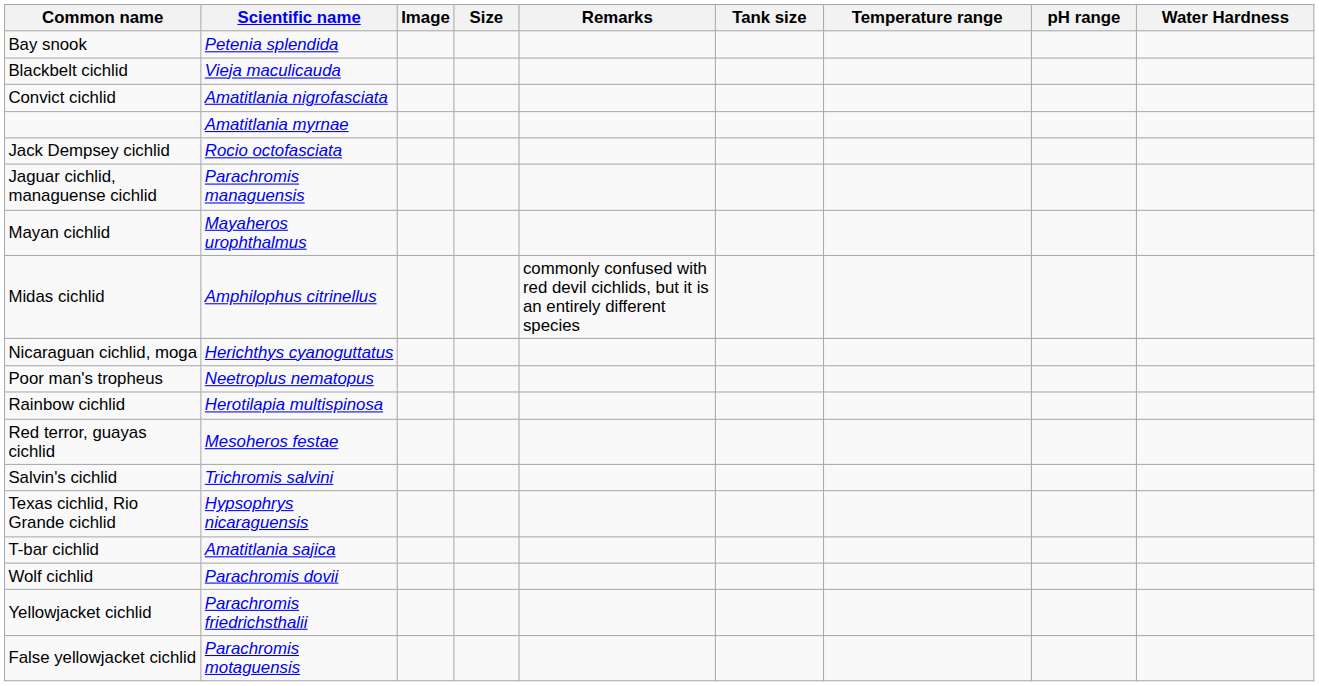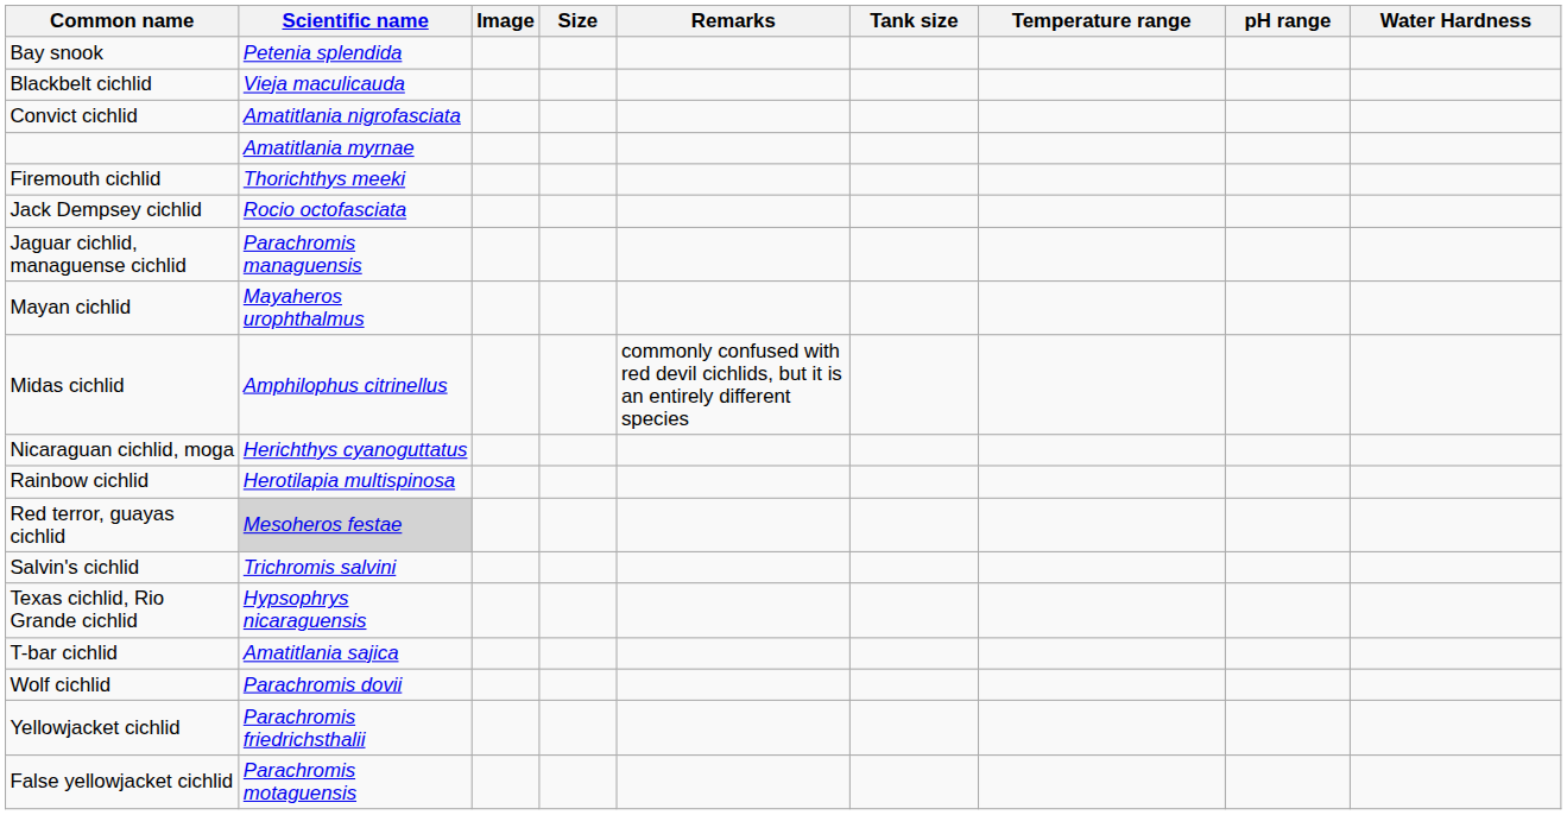 <table class="wikitable sortable">
 <tr>
 <th width="15%">Common name</th>
 <th width="15%"><a href='#'>Scientific name</a></th>
 <th width="1%">Image</th>
 <th width="5%">Size</th>
 <th width="15%">Remarks</th>
 <th>Tank size</th>
 <th class="unsortable">Temperature range</th>
 <th class="unsortable">pH range</th>
 <th>Water Hardness</th>
 </tr>
 <tr>
 <td>Bay snook</td>
 <td><em><a href='#'>Petenia splendida</a></em></td>
 <td align="center"></td>
 <td align="center"></td>
 <td></td>
 <td></td>
 <td></td>
 <td></td>
 <td></td>
 </tr>
 <tr>
 <td>Blackbelt cichlid</td>
 <td><em><a href='#'>Vieja maculicauda</a></em></td>
 <td align="center"></td>
 <td align="center"></td>
 <td></td>
 <td></td>
 <td></td>
 <td></td>
 <td></td>
 </tr>
 <tr>
 <td>Convict cichlid</td>
 <td><em><a href='#'>Amatitlania nigrofasciata</a></em></td>
 <td align="center"></td>
 <td align="center"></td>
 <td></td>
 <td></td>
 <td></td>
 <td></td>
 <td></td>
 </tr>
 <tr>
 <td></td>
 <td><em><a href='#'>Amatitlania myrnae</a></em></td>
+<td align="center"></td>
+<td align="center"></td>
+<td></td>
+<td></td>
+<td></td>
+<td></td>
+<td></td>
+</tr>
+<tr>
+<td>Firemouth cichlid</td>
+<td><em><a href='#'>Thorichthys meeki</a></em></td>
 <td align="center"></td>
 <td align="center"></td>
 <td></td>
 <td></td>
 <td></td>
 <td></td>
 <td></td>
 </tr>
 <tr>
 <td>Jack Dempsey cichlid</td>
 <td><em><a href='#'>Rocio octofasciata</a></em></td>
 <td align="intermetidet"></td>
 <td align="center"></td>
 <td></td>
 <td></td>
 <td></td>
 <td></td>
 <td></td>
 </tr>
 <tr>
 <td>Jaguar cichlid, managuense cichlid</td>
 <td><em><a href='#'>Parachromis managuensis</a></em></td>
 <td align="center"></td>
 <td align="center"></td>
 <td></td>
 <td></td>
 <td></td>
 <td></td>
 <td></td>
 </tr>
 <tr>
 <td>Mayan cichlid</td>
 <td><em><a href='#'>Mayaheros urophthalmus</a></em></td>
 <td align="center"></td>
 <td align="center"></td>
 <td></td>
 <td></td>
 <td></td>
 <td></td>
 <td></td>
 </tr>
 <tr>
 <td>Midas cichlid</td>
 <td><em><a href='#'>Amphilophus citrinellus</a></em></td>
 <td align="center"></td>
 <td align="center"></td>
 <td>commonly confused with red devil cichlids, but it is an entirely different species </td>
 <td></td>
 <td></td>
 <td></td>
 <td></td>
 </tr>
 <tr>
 <td>Nicaraguan cichlid, moga</td>
 <td><em><a href='#'>Herichthys cyanoguttatus</a></em></td>
 <td align="center"></td>
 <td align="center"></td>
 <td></td>
 <td></td>
 <td></td>
 <td></td>
 <td></td>
 </tr>
 <tr>
-<td>Poor man's tropheus</td>
-<td><em><a href='#'>Neetroplus nematopus</a></em></td>
-<td align="center"></td>
-<td align="center"></td>
-<td></td>
-<td></td>
-<td></td>
-<td></td>
-<td></td>
-</tr>
-<tr>
 <td>Rainbow cichlid</td>
 <td><em><a href='#'>Herotilapia multispinosa</a></em></td>
 <td align="center"></td>
 <td align="center"></td>
 <td></td>
 <td></td>
 <td></td>
 <td></td>
 <td></td>
 </tr>
 <tr>
 <td>Red terror, guayas cichlid</td>
-<td><em><a href='#'>Mesoheros festae</a></em></td>
+<td style="background: lightgrey;"><em><a href='#'>Mesoheros festae</a></em></td>
 <td align="center"></td>
 <td align="center"></td>
 <td></td>
 <td></td>
 <td></td>
 <td></td>
 <td></td>
 </tr>
 <tr>
 <td>Salvin's cichlid</td>
 <td><em><a href='#'>Trichromis salvini</a></em></td>
 <td align="center"></td>
 <td align="center"></td>
 <td></td>
 <td></td>
 <td></td>
 <td></td>
 <td></td>
 </tr>
 <tr>
 <td>Texas cichlid, Rio Grande cichlid</td>
 <td><em><a href='#'>Hypsophrys nicaraguensis</a></em></td>
 <td align="center"></td>
 <td align="center"></td>
 <td></td>
 <td></td>
 <td></td>
 <td></td>
 <td></td>
 </tr>
 <tr>
 <td>T-bar cichlid</td>
 <td><em><a href='#'>Amatitlania sajica</a></em></td>
 <td align="center"></td>
 <td align="center"></td>
 <td></td>
 <td></td>
 <td></td>
 <td></td>
 <td></td>
 </tr>
 <tr>
 <td>Wolf cichlid</td>
 <td><em><a href='#'>Parachromis dovii</a></em></td>
 <td align="center"></td>
 <td align="center"></td>
 <td></td>
 <td></td>
 <td></td>
 <td></td>
 <td></td>
 </tr>
 <tr>
 <td>Yellowjacket cichlid</td>
 <td><em><a href='#'>Parachromis friedrichsthalii</a></em></td>
 <td align="center"></td>
 <td align="center"></td>
 <td></td>
 <td></td>
 <td></td>
 <td></td>
 <td></td>
 </tr>
 <tr>
 <td>False yellowjacket cichlid</td>
 <td><em><a href='#'>Parachromis motaguensis</a></em></td>
 <td align="center"></td>
 <td align="center"></td>
 <td></td>
 <td></td>
 <td></td>
 <td></td>
 <td></td>
 </tr>
 </table>
